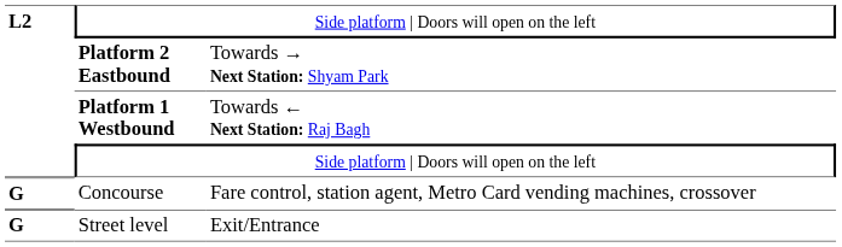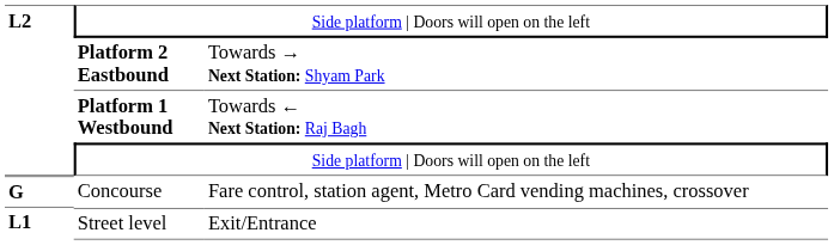 <table table border=0 cellspacing=0 cellpadding=3>
 <tr>
 <td style="border-top:solid 1px grey;border-bottom:solid 1px grey;" width=50 rowspan=4 valign=top><strong>L2</strong></td>
 <td style="border-top:solid 1px grey;border-right:solid 2px black;border-left:solid 2px black;border-bottom:solid 2px black;text-align:center;" colspan=2><small><a href='#'>Side platform</a> | Doors will open on the left </small></td>
 </tr>
 <tr>
 <td style="border-bottom:solid 1px grey;" width=100><span><strong>Platform 2</strong><br><strong>Eastbound</strong></span></td>
 <td style="border-bottom:solid 1px grey;" width=500>Towards → <br><small><strong>Next Station:</strong> <a href='#'>Shyam Park</a></small></td>
 </tr>
 <tr>
 <td><span><strong>Platform 1</strong><br><strong>Westbound</strong></span></td>
 <td><span></span>Towards ← <br><small><strong>Next Station:</strong> <a href='#'>Raj Bagh</a></small></td>
 </tr>
 <tr>
 <td style="border-top:solid 2px black;border-right:solid 2px black;border-left:solid 2px black;border-bottom:solid 1px grey;text-align:center;" colspan=2><small><a href='#'>Side platform</a> | Doors will open on the left </small></td>
 </tr>
 <tr>
 <td style="border-bottom:solid 1px grey;border-top:solid 1px grey;" width=50 valign=top><strong>G</strong></td>
 <td valign=top>Concourse</td>
 <td valign=top>Fare control, station agent, Metro Card vending machines, crossover</td>
 </tr>
 <tr>
-<td style="border-bottom:solid 1px grey;border-top:solid 1px grey;" width=50 valign=top><strong>G</strong></td>
+<td valign=top><strong>L1</strong></td>
 <td style="border-top:solid 1px grey;border-bottom:solid 1px grey;" width=100 valign=top>Street level</td>
 <td style="border-top:solid 1px grey;border-bottom:solid 1px grey;" width=500 valign=top>Exit/Entrance</td>
 </tr>
 </table>
